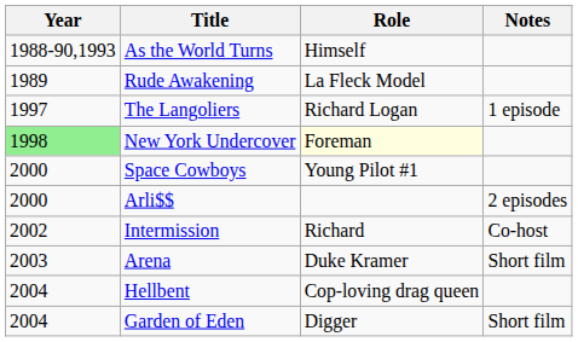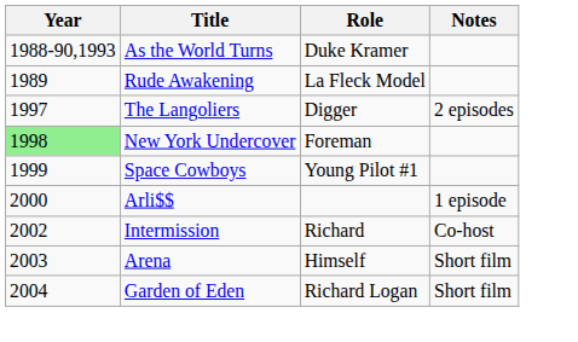 <table class="wikitable srtable">
 <tr>
 <th>Year</th>
 <th>Title</th>
 <th>Role</th>
 <th>Notes</th>
 </tr>
 <tr>
 <td>1988-90,1993</td>
 <td><a href='#'>As the World Turns</a></td>
-<td>Himself</td>
+<td>Duke Kramer</td>
 <td></td>
 </tr>
 <tr>
 <td>1989</td>
 <td><a href='#'>Rude Awakening</a></td>
 <td>La Fleck Model</td>
 <td></td>
 </tr>
 <tr>
 <td>1997</td>
 <td><a href='#'>The Langoliers</a></td>
-<td>Richard Logan</td>
-<td>1 episode</td>
+<td>Digger</td>
+<td>2 episodes</td>
 </tr>
 <tr>
 <td style="background: lightgreen;">1998</td>
 <td><a href='#'>New York Undercover</a></td>
-<td style="background: lightyellow;">Foreman</td>
+<td>Foreman</td>
 <td></td>
 </tr>
 <tr>
-<td>2000</td>
+<td>1999</td>
 <td><a href='#'>Space Cowboys</a></td>
 <td>Young Pilot #1</td>
 <td></td>
 </tr>
 <tr>
 <td>2000</td>
 <td><a href='#'>Arli$$</a></td>
 <td></td>
-<td>2 episodes</td>
+<td>1 episode</td>
 </tr>
 <tr>
 <td>2002</td>
 <td><a href='#'>Intermission</a></td>
 <td>Richard</td>
 <td>Co-host</td>
 </tr>
 <tr>
 <td>2003</td>
 <td><a href='#'>Arena</a></td>
-<td>Duke Kramer</td>
+<td>Himself</td>
 <td>Short film</td>
 </tr>
 <tr>
 <td>2004</td>
-<td><a href='#'>Hellbent</a></td>
-<td>Cop-loving drag queen</td>
-<td></td>
-</tr>
-<tr>
-<td>2004</td>
 <td><a href='#'>Garden of Eden</a></td>
-<td>Digger</td>
+<td>Richard Logan</td>
 <td>Short film</td>
 </tr>
 </table>
